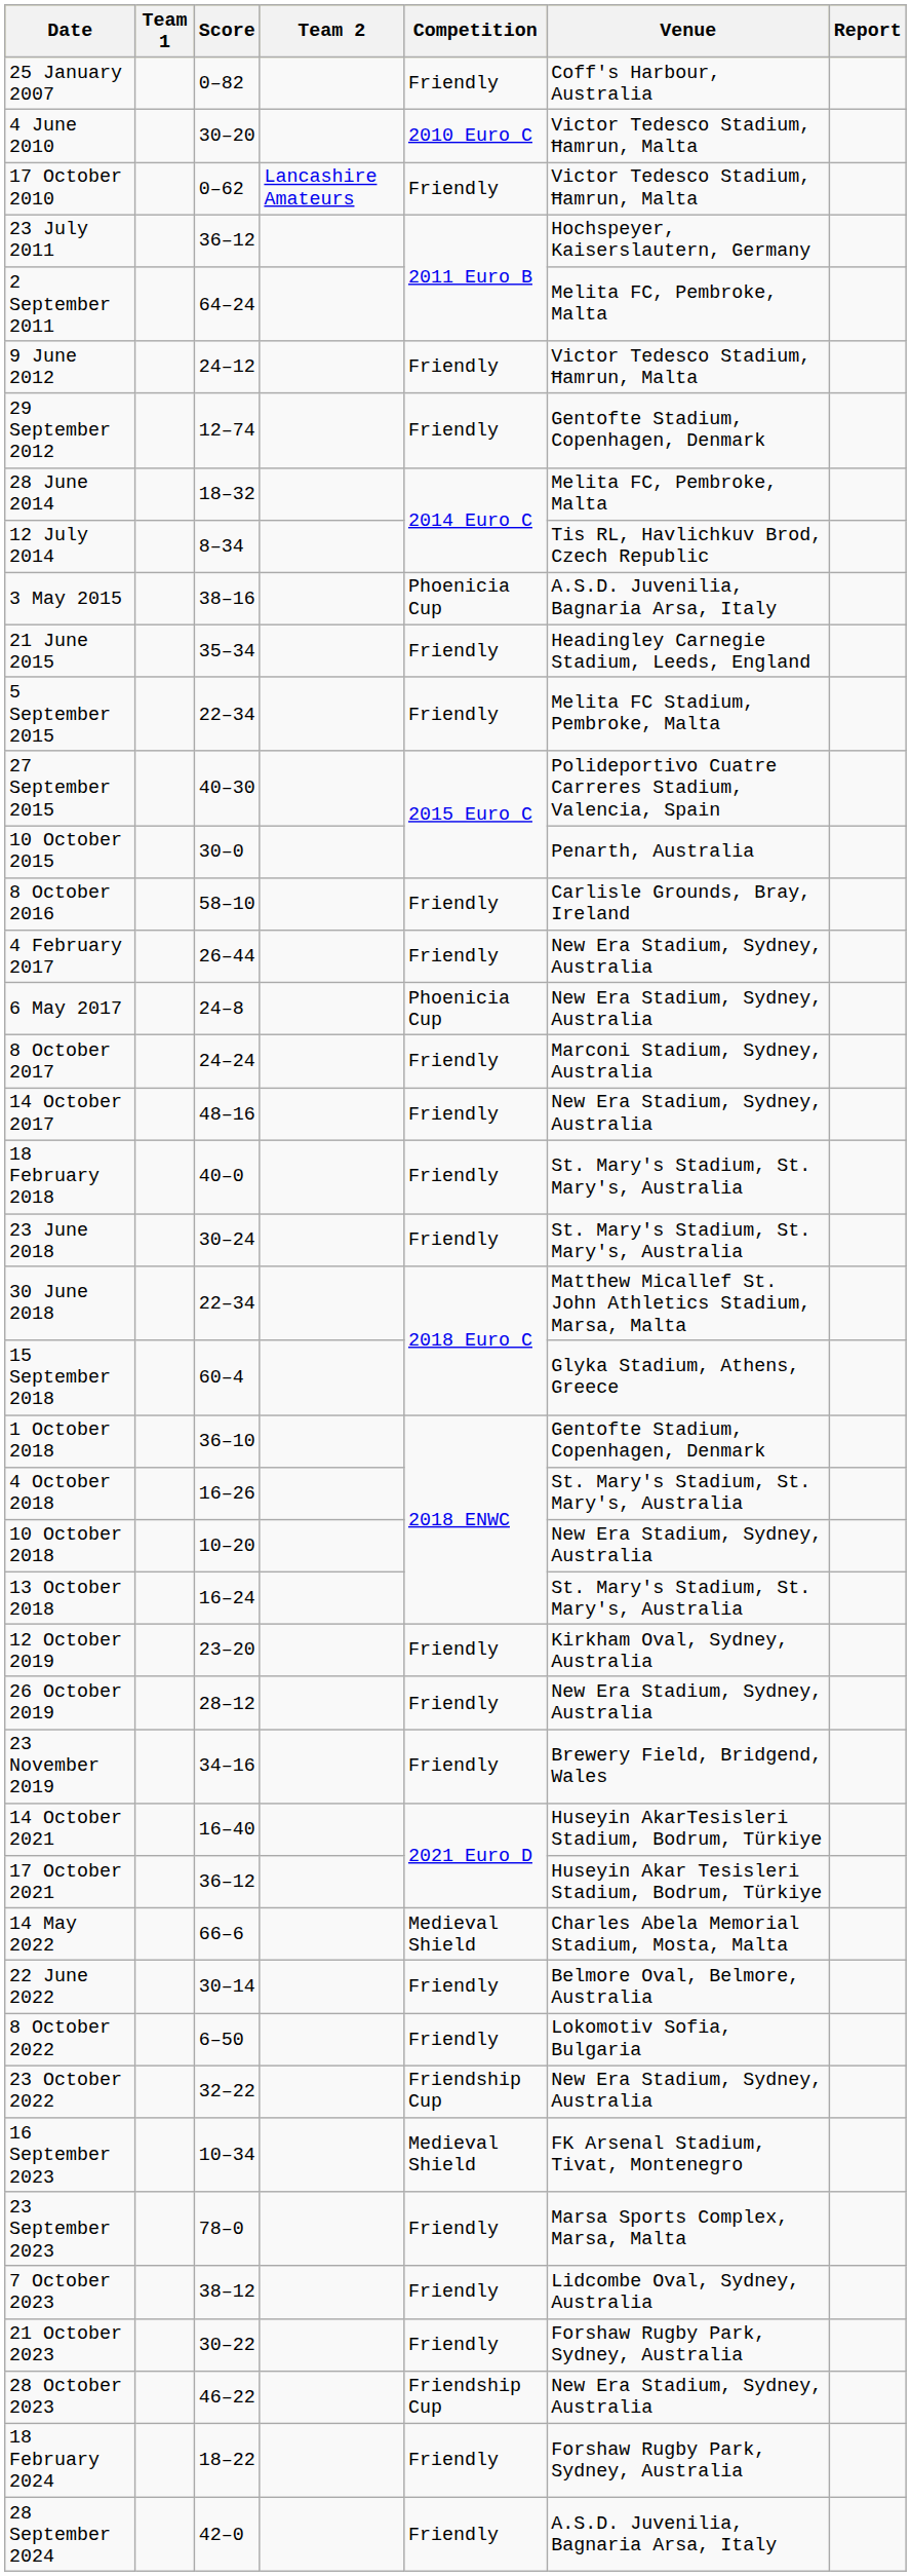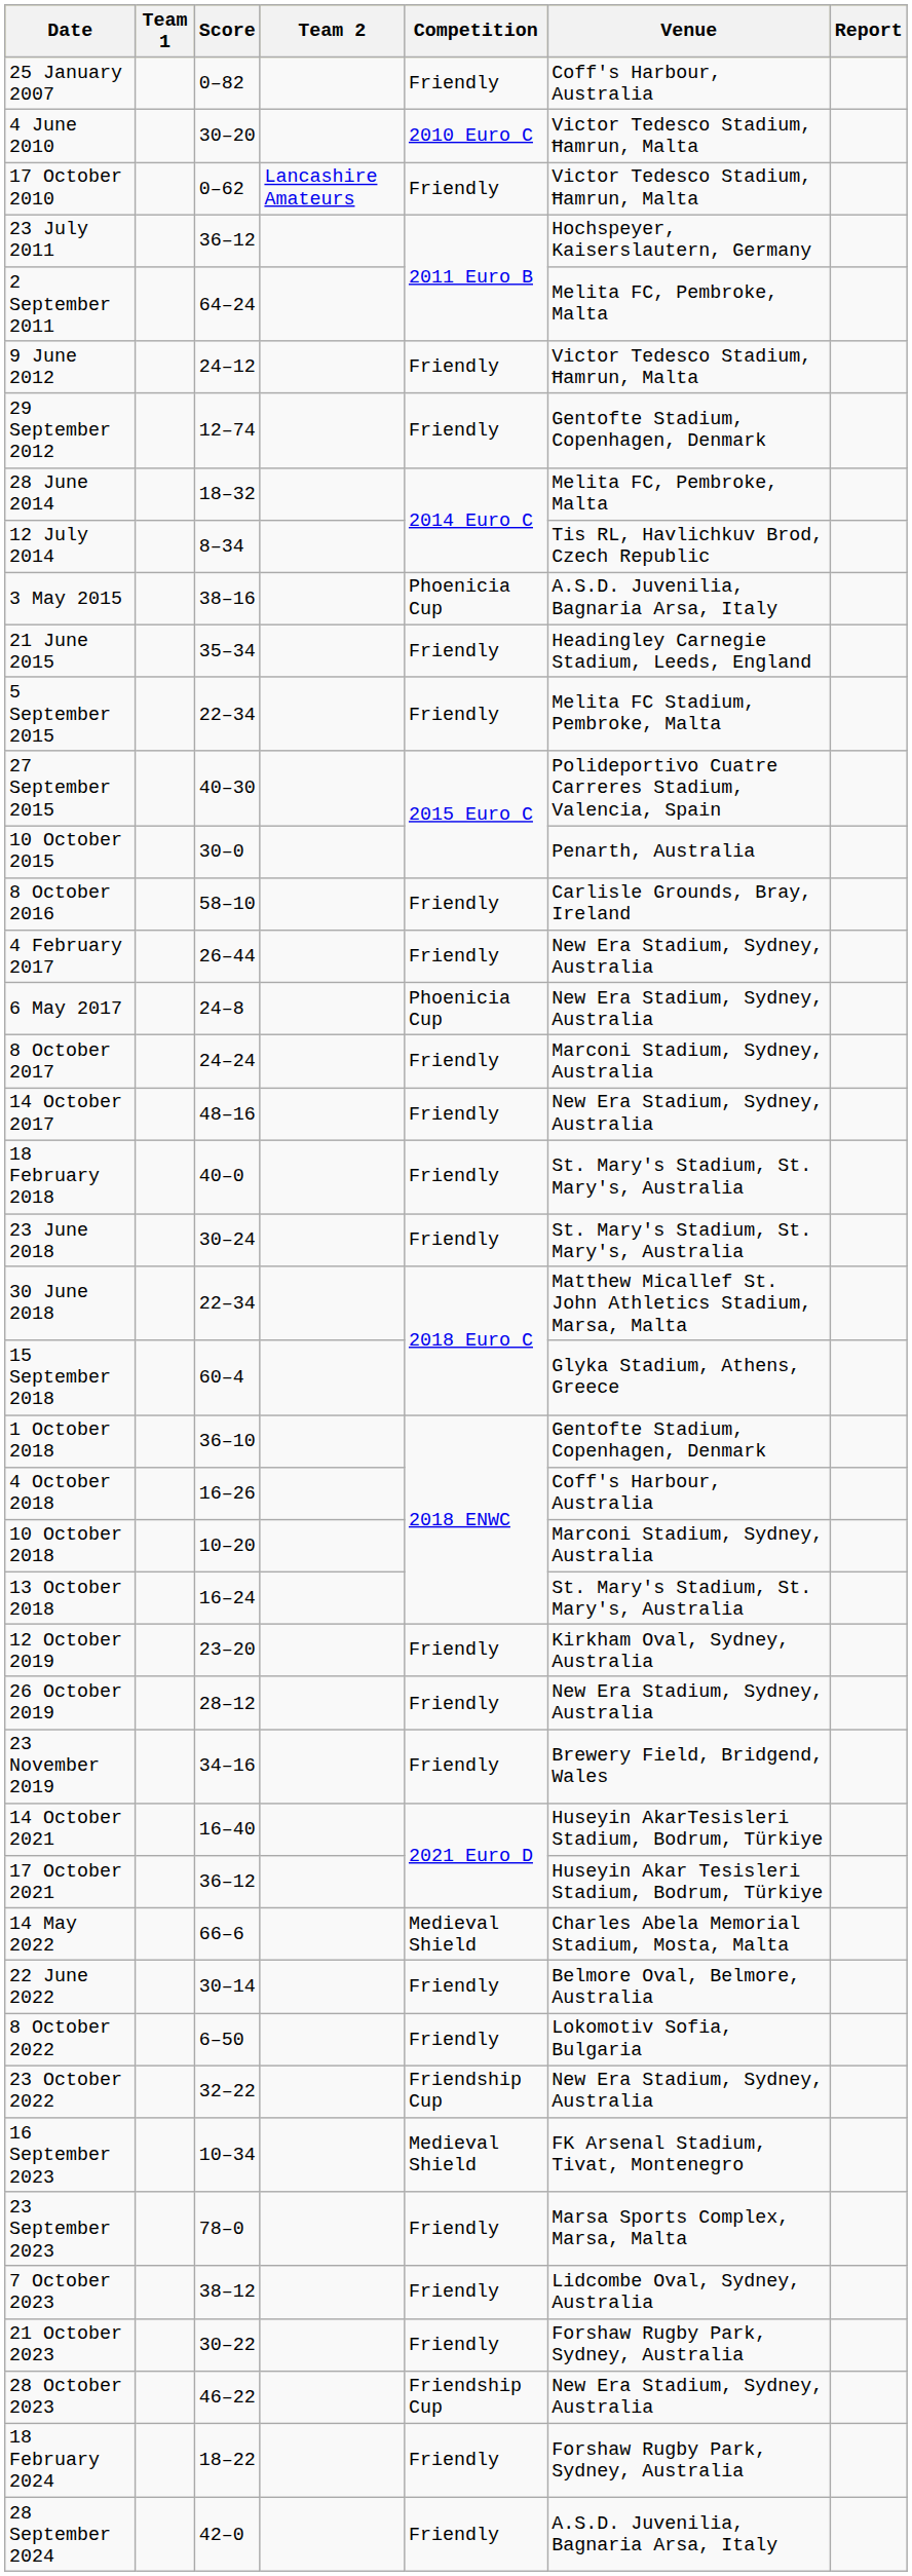 <table class="wikitable" style="width:100%;">
 <tr style="background:#bdb76b;">
 <th>Date</th>
 <th>Team 1</th>
 <th>Score</th>
 <th>Team 2</th>
 <th>Competition</th>
 <th>Venue</th>
 <th>Report</th>
 </tr>
 <tr>
 <td>25 January 2007</td>
 <td></td>
 <td>0–82</td>
 <td></td>
 <td>Friendly</td>
 <td>Coff's Harbour, Australia</td>
 <td></td>
 </tr>
 <tr>
 <td>4 June 2010</td>
 <td></td>
 <td>30–20</td>
 <td></td>
 <td><a href='#'>2010 Euro C</a></td>
 <td>Victor Tedesco Stadium, Ħamrun, Malta</td>
 <td></td>
 </tr>
 <tr>
 <td>17 October 2010</td>
 <td></td>
 <td>0–62</td>
 <td> <a href='#'>Lancashire Amateurs</a></td>
 <td>Friendly</td>
 <td>Victor Tedesco Stadium, Ħamrun, Malta</td>
 <td></td>
 </tr>
 <tr>
 <td>23 July 2011</td>
 <td></td>
 <td>36–12</td>
 <td></td>
 <td rowspan="2"><a href='#'>2011 Euro B</a></td>
 <td>Hochspeyer, Kaiserslautern, Germany</td>
 <td></td>
 </tr>
 <tr>
 <td>2 September 2011</td>
 <td></td>
 <td>64–24</td>
 <td></td>
 <td>Melita FC, Pembroke, Malta</td>
 <td></td>
 </tr>
 <tr>
 <td>9 June 2012</td>
 <td></td>
 <td>24–12</td>
 <td></td>
 <td>Friendly</td>
 <td>Victor Tedesco Stadium, Ħamrun, Malta</td>
 <td></td>
 </tr>
 <tr>
 <td>29 September 2012</td>
 <td></td>
 <td>12–74</td>
 <td></td>
 <td>Friendly</td>
 <td>Gentofte Stadium, Copenhagen, Denmark</td>
 <td></td>
 </tr>
 <tr>
 <td>28 June 2014</td>
 <td></td>
 <td>18–32</td>
 <td></td>
 <td rowspan="2"><a href='#'>2014 Euro C</a></td>
 <td>Melita FC, Pembroke, Malta</td>
 <td></td>
 </tr>
 <tr>
 <td>12 July 2014</td>
 <td></td>
 <td>8–34</td>
 <td></td>
 <td>Tis RL, Havlichkuv Brod, Czech Republic</td>
 <td></td>
 </tr>
 <tr>
 <td>3 May 2015</td>
 <td></td>
 <td>38–16</td>
 <td></td>
 <td>Phoenicia Cup</td>
 <td>A.S.D. Juvenilia, Bagnaria Arsa, Italy</td>
 <td></td>
 </tr>
 <tr>
 <td>21 June 2015</td>
 <td></td>
 <td>35–34</td>
 <td></td>
 <td>Friendly</td>
 <td>Headingley Carnegie Stadium, Leeds, England</td>
 <td></td>
 </tr>
 <tr>
 <td>5 September 2015</td>
 <td></td>
 <td>22–34</td>
 <td></td>
 <td>Friendly</td>
 <td>Melita FC Stadium, Pembroke, Malta</td>
 <td></td>
 </tr>
 <tr>
 <td>27 September 2015</td>
 <td></td>
 <td>40–30</td>
 <td></td>
 <td rowspan="2"><a href='#'>2015 Euro C</a></td>
 <td>Polideportivo Cuatre Carreres Stadium, Valencia, Spain</td>
 <td></td>
 </tr>
 <tr>
 <td>10 October 2015</td>
 <td></td>
 <td>30–0</td>
 <td></td>
 <td>Penarth, Australia</td>
 <td></td>
 </tr>
 <tr>
 <td>8 October 2016</td>
 <td></td>
 <td>58–10</td>
 <td></td>
 <td>Friendly</td>
 <td>Carlisle Grounds, Bray, Ireland</td>
 <td></td>
 </tr>
 <tr>
 <td>4 February 2017</td>
 <td></td>
 <td>26–44</td>
 <td></td>
 <td>Friendly</td>
 <td>New Era Stadium, Sydney, Australia</td>
 <td></td>
 </tr>
 <tr>
 <td>6 May 2017</td>
 <td></td>
 <td>24–8</td>
 <td></td>
 <td>Phoenicia Cup</td>
 <td>New Era Stadium, Sydney, Australia</td>
 <td></td>
 </tr>
 <tr>
 <td>8 October 2017</td>
 <td></td>
 <td>24–24</td>
 <td></td>
 <td>Friendly</td>
 <td>Marconi Stadium, Sydney, Australia</td>
 <td></td>
 </tr>
 <tr>
 <td>14 October 2017</td>
 <td></td>
 <td>48–16</td>
 <td></td>
 <td>Friendly</td>
 <td>New Era Stadium, Sydney, Australia</td>
 <td></td>
 </tr>
 <tr>
 <td>18 February 2018</td>
 <td></td>
 <td>40–0</td>
 <td></td>
 <td>Friendly</td>
 <td>St. Mary's Stadium, St. Mary's, Australia</td>
 <td></td>
 </tr>
 <tr>
 <td>23 June 2018</td>
 <td></td>
 <td>30–24</td>
 <td></td>
 <td>Friendly</td>
 <td>St. Mary's Stadium, St. Mary's, Australia</td>
 <td></td>
 </tr>
 <tr>
 <td>30 June 2018</td>
 <td></td>
 <td>22–34</td>
 <td></td>
 <td rowspan="2"><a href='#'>2018 Euro C</a></td>
 <td>Matthew Micallef St. John Athletics Stadium, Marsa, Malta</td>
 <td></td>
 </tr>
 <tr>
 <td>15 September 2018</td>
 <td></td>
 <td>60–4</td>
 <td></td>
 <td>Glyka Stadium, Athens, Greece</td>
 <td></td>
 </tr>
 <tr>
 <td>1 October 2018</td>
 <td></td>
 <td>36–10</td>
 <td></td>
 <td rowspan="4"><a href='#'>2018 ENWC</a></td>
 <td>Gentofte Stadium, Copenhagen, Denmark</td>
 <td></td>
 </tr>
 <tr>
 <td>4 October 2018</td>
 <td></td>
 <td>16–26</td>
 <td></td>
-<td>St. Mary's Stadium, St. Mary's, Australia</td>
+<td>Coff's Harbour, Australia</td>
 <td></td>
 </tr>
 <tr>
 <td>10 October 2018</td>
 <td></td>
 <td>10–20</td>
 <td></td>
-<td>New Era Stadium, Sydney, Australia</td>
+<td>Marconi Stadium, Sydney, Australia</td>
 <td></td>
 </tr>
 <tr>
 <td>13 October 2018</td>
 <td></td>
 <td>16–24</td>
 <td></td>
 <td>St. Mary's Stadium, St. Mary's, Australia</td>
 <td></td>
 </tr>
 <tr>
 <td>12 October 2019</td>
 <td></td>
 <td>23–20</td>
 <td></td>
 <td>Friendly</td>
 <td>Kirkham Oval, Sydney, Australia</td>
 <td></td>
 </tr>
 <tr>
 <td>26 October 2019</td>
 <td></td>
 <td>28–12</td>
 <td></td>
 <td>Friendly</td>
 <td>New Era Stadium, Sydney, Australia</td>
 <td></td>
 </tr>
 <tr>
 <td>23 November 2019</td>
 <td></td>
 <td>34–16</td>
 <td></td>
 <td>Friendly</td>
 <td>Brewery Field, Bridgend, Wales</td>
 <td></td>
 </tr>
 <tr>
 <td>14 October 2021</td>
 <td></td>
 <td>16–40</td>
 <td></td>
 <td rowspan="2"><a href='#'>2021 Euro D</a></td>
 <td>Huseyin AkarTesisleri Stadium, Bodrum, Türkiye</td>
 <td></td>
 </tr>
 <tr>
 <td>17 October 2021</td>
 <td></td>
 <td>36–12</td>
 <td></td>
 <td>Huseyin Akar Tesisleri Stadium, Bodrum, Türkiye</td>
 <td></td>
 </tr>
 <tr>
 <td>14 May 2022</td>
 <td></td>
 <td>66–6</td>
 <td></td>
 <td>Medieval Shield</td>
 <td>Charles Abela Memorial Stadium, Mosta, Malta</td>
 <td></td>
 </tr>
 <tr>
 <td>22 June 2022</td>
 <td></td>
 <td>30–14</td>
 <td></td>
 <td>Friendly</td>
 <td>Belmore Oval, Belmore, Australia</td>
 <td></td>
 </tr>
 <tr>
 <td>8 October 2022</td>
 <td></td>
 <td>6–50</td>
 <td></td>
 <td>Friendly</td>
 <td>Lokomotiv Sofia, Bulgaria</td>
 <td></td>
 </tr>
 <tr>
 <td>23 October 2022</td>
 <td></td>
 <td>32–22</td>
 <td></td>
 <td>Friendship Cup</td>
 <td>New Era Stadium, Sydney, Australia</td>
 <td></td>
 </tr>
 <tr>
 <td>16 September 2023</td>
 <td></td>
 <td>10–34</td>
 <td></td>
 <td>Medieval Shield</td>
 <td>FK Arsenal Stadium, Tivat, Montenegro</td>
 <td></td>
 </tr>
 <tr>
 <td>23 September 2023</td>
 <td></td>
 <td>78–0</td>
 <td></td>
 <td>Friendly</td>
 <td>Marsa Sports Complex, Marsa, Malta</td>
 <td></td>
 </tr>
 <tr>
 <td>7 October 2023</td>
 <td></td>
 <td>38–12</td>
 <td></td>
 <td>Friendly</td>
 <td>Lidcombe Oval, Sydney, Australia</td>
 <td></td>
 </tr>
 <tr>
 <td>21 October 2023</td>
 <td></td>
 <td>30–22</td>
 <td></td>
 <td>Friendly</td>
 <td>Forshaw Rugby Park, Sydney, Australia</td>
 <td></td>
 </tr>
 <tr>
 <td>28 October 2023</td>
 <td></td>
 <td>46–22</td>
 <td></td>
 <td>Friendship Cup</td>
 <td>New Era Stadium, Sydney, Australia</td>
 <td></td>
 </tr>
 <tr>
 <td>18 February 2024</td>
 <td></td>
 <td>18–22</td>
 <td></td>
 <td>Friendly</td>
 <td>Forshaw Rugby Park, Sydney, Australia</td>
 <td></td>
 </tr>
 <tr>
 <td>28 September 2024</td>
 <td></td>
 <td>42–0</td>
 <td></td>
 <td>Friendly</td>
 <td>A.S.D. Juvenilia, Bagnaria Arsa, Italy</td>
 <td></td>
 </tr>
 </table>
